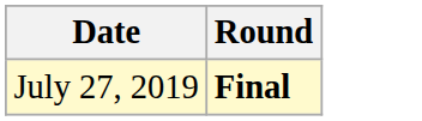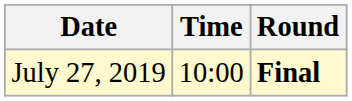 <table class="wikitable">
 <tr>
 <th>Date</th>
+<th>Time</th>
 <th>Round</th>
 </tr>
 <tr style=background:lemonchiffon>
 <td>July 27, 2019</td>
+<td>10:00</td>
 <td><strong>Final</strong></td>
 </tr>
 </table>
